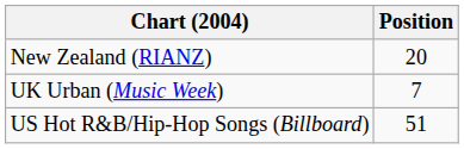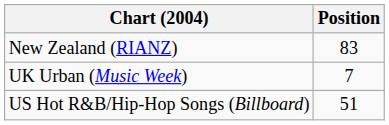 <table class="wikitable sortable">
 <tr>
 <th>Chart (2004)</th>
 <th>Position</th>
 </tr>
 <tr>
 <td>New Zealand (<a href='#'>RIANZ</a>)</td>
-<td align="center">20</td>
+<td align="center">83</td>
 </tr>
 <tr>
 <td>UK Urban (<em><a href='#'>Music Week</a></em>)<br></td>
 <td align="center">7</td>
 </tr>
 <tr>
 <td>US Hot R&B/Hip-Hop Songs (<em>Billboard</em>)</td>
 <td align="center">51</td>
 </tr>
 </table>
